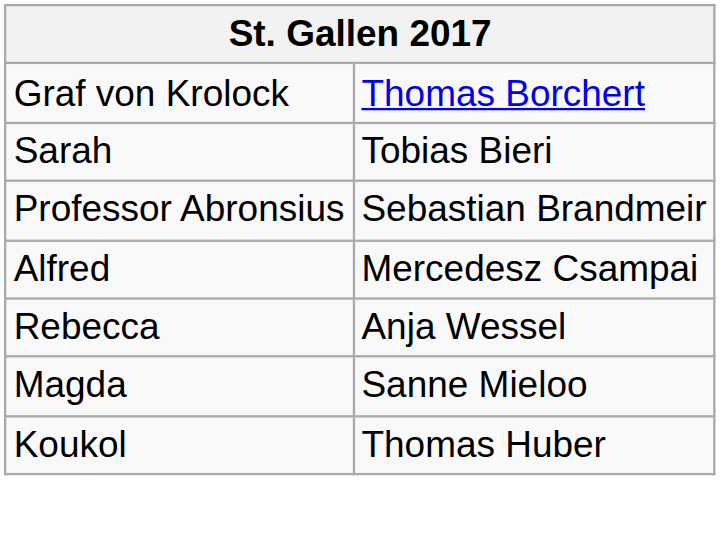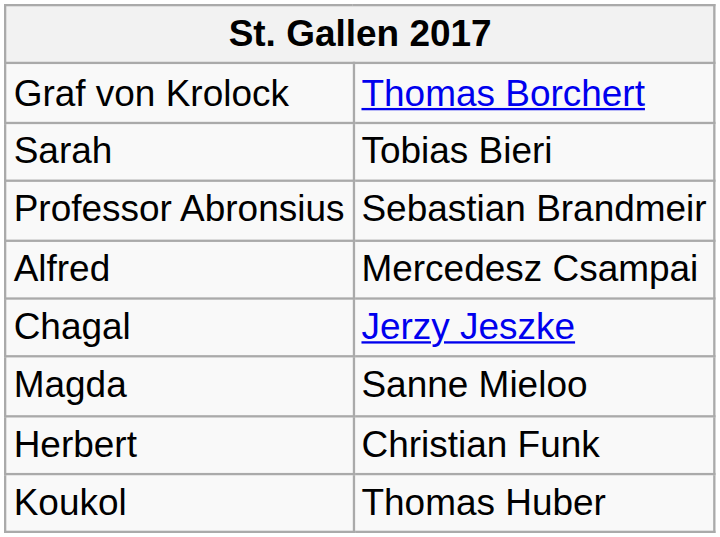 <table class="wikitable">
 <tr>
 <th colspan="2"><strong>St. Gallen 2017</strong></th>
 </tr>
 <tr>
 <td>Graf von Krolock</td>
 <td><a href='#'>Thomas Borchert</a></td>
 </tr>
 <tr>
 <td>Sarah</td>
 <td>Tobias Bieri</td>
 </tr>
 <tr>
 <td>Professor Abronsius</td>
 <td>Sebastian Brandmeir</td>
 </tr>
 <tr>
 <td>Alfred</td>
 <td>Mercedesz Csampai</td>
 </tr>
 <tr>
-<td>Rebecca</td>
-<td>Anja Wessel</td>
+<td>Chagal</td>
+<td><a href='#'>Jerzy Jeszke</a></td>
 </tr>
 <tr>
 <td>Magda</td>
 <td>Sanne Mieloo</td>
 </tr>
 <tr>
+<td>Herbert</td>
+<td>Christian Funk</td>
+</tr>
+<tr>
 <td>Koukol</td>
 <td>Thomas Huber</td>
 </tr>
 </table>
